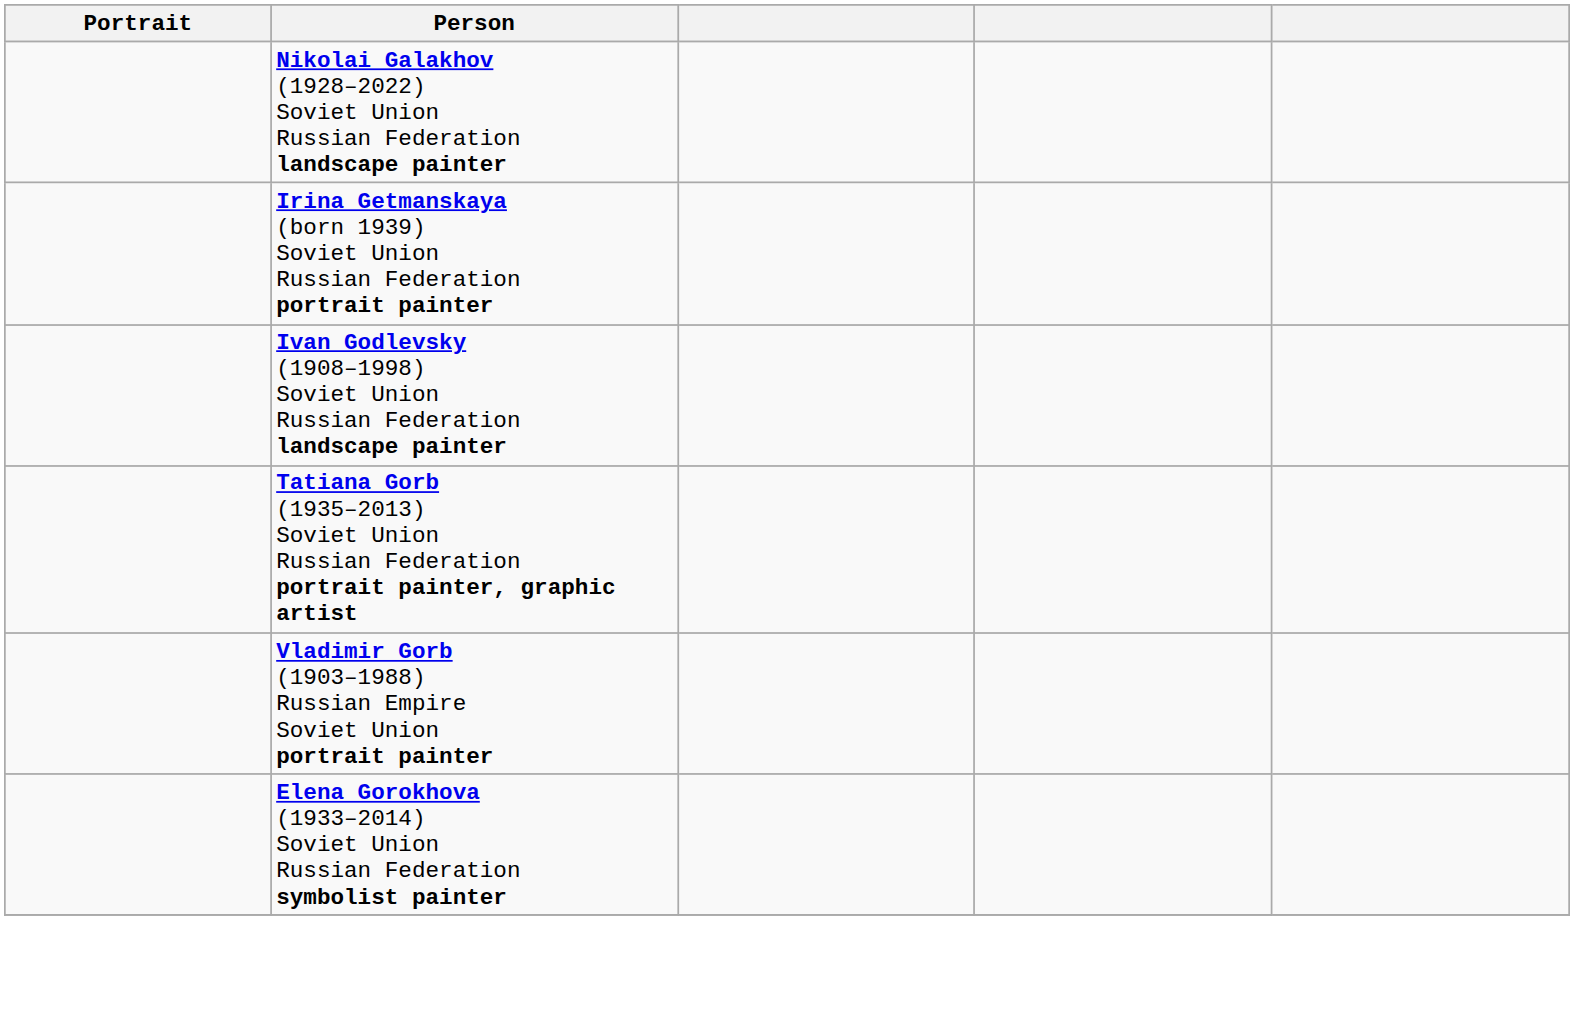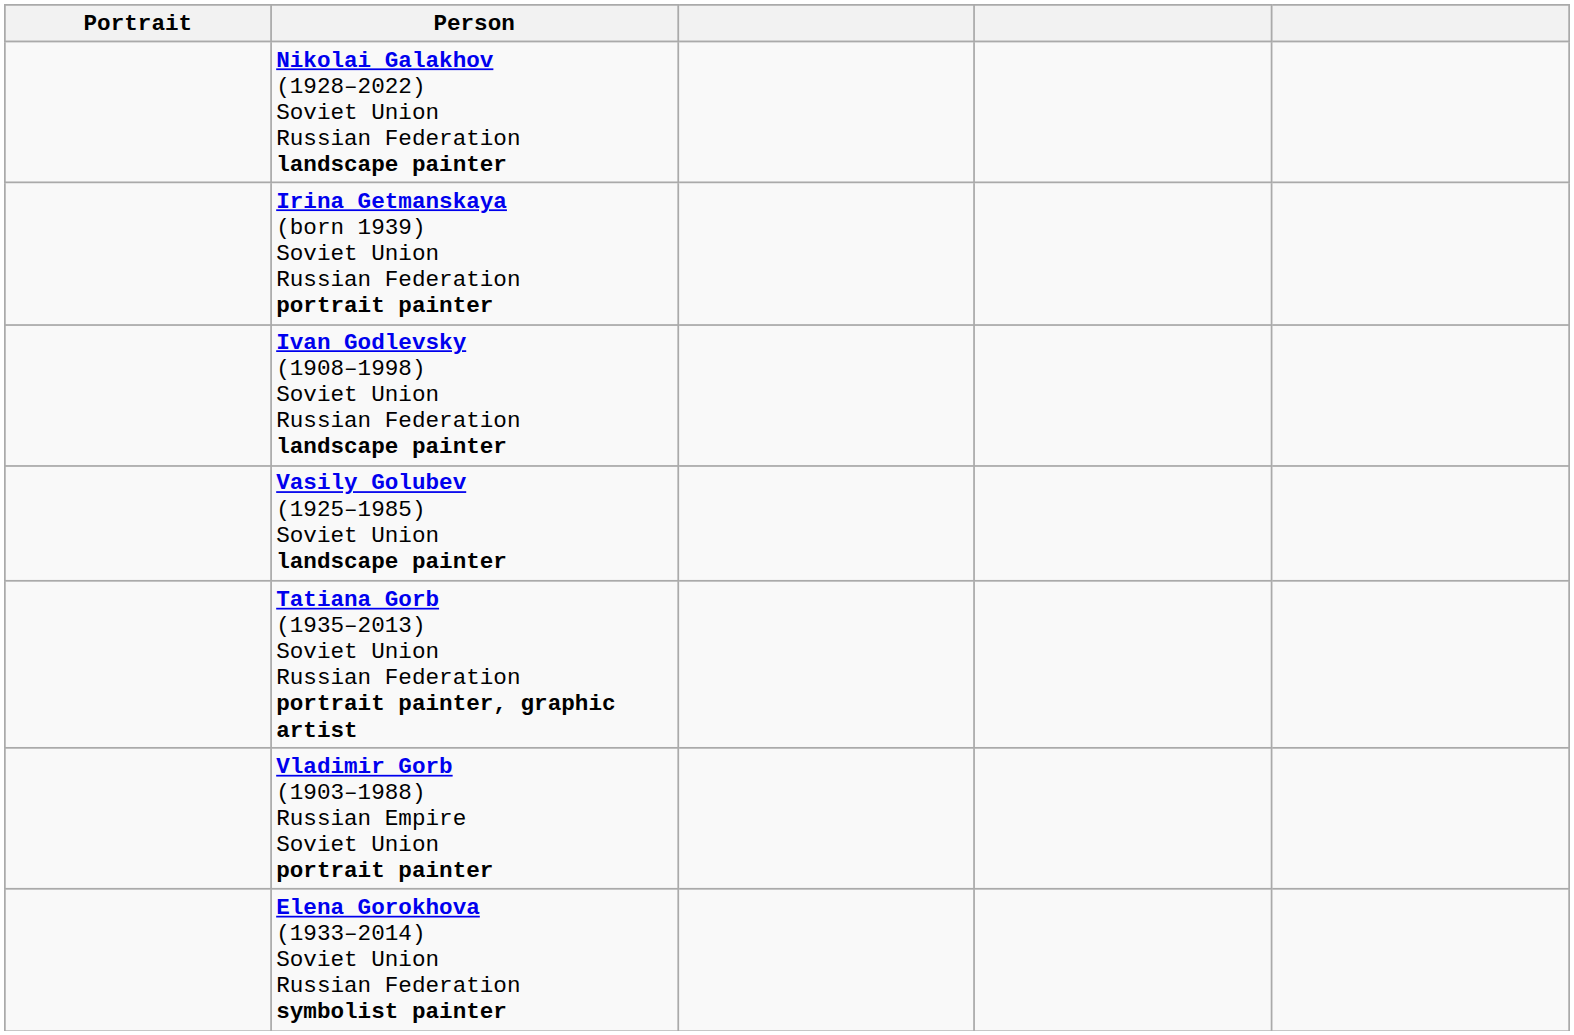 <table class="wikitable" width=900pt>
 <tr bgcolor="#cccccc">
 <th width=17%>Portrait</th>
 <th width=26%>Person</th>
 <th width=19%></th>
 <th width=19%></th>
 <th width=19%></th>
 </tr>
 <tr>
 <td align=center></td>
 <td><strong><a href='#'>Nikolai Galakhov</a></strong> <br>(1928–2022)<br> Soviet Union<br>Russian Federation<br><strong>landscape painter</strong></td>
 <td align=center></td>
 <td align=center></td>
 <td align=center></td>
 </tr>
 <tr>
 <td align=center></td>
 <td><strong><a href='#'>Irina Getmanskaya</a></strong> <br>(born 1939)<br> Soviet Union<br>Russian Federation<br><strong>portrait painter</strong></td>
 <td align=center></td>
 <td align=center></td>
 <td align=center></td>
 </tr>
 <tr>
 <td align=center></td>
 <td><strong><a href='#'>Ivan Godlevsky</a></strong> <br>(1908–1998)<br>Soviet Union<br>Russian Federation<br><strong>landscape painter</strong></td>
 <td align=center></td>
 <td align=center></td>
 <td align=center></td>
 </tr>
 <tr>
 <td align=center></td>
+<td><strong><a href='#'>Vasily Golubev</a></strong> <br>(1925–1985)<br>Soviet Union<br><strong>landscape painter</strong></td>
+<td align=center></td>
+<td align=center></td>
+<td align=center></td>
+</tr>
+<tr>
+<td align=center></td>
 <td><strong><a href='#'>Tatiana Gorb</a></strong> <br>(1935–2013)<br>Soviet Union<br>Russian Federation<br><strong>portrait painter, graphic artist</strong></td>
 <td align=center></td>
 <td align=center></td>
 <td align=center></td>
 </tr>
 <tr>
 <td align=center></td>
 <td><strong><a href='#'>Vladimir Gorb</a></strong> <br>(1903–1988)<br>Russian Empire<br>Soviet Union<br><strong>portrait painter</strong></td>
 <td align=center></td>
 <td align=center></td>
 <td align=center></td>
 </tr>
 <tr>
 <td align=center></td>
 <td><strong><a href='#'>Elena Gorokhova</a></strong> <br>(1933–2014)<br>Soviet Union<br>Russian Federation<br><strong>symbolist painter</strong></td>
 <td align=center></td>
 <td align=center></td>
 <td align=center></td>
 </tr>
 <tr>
 </tr>
 </table>
